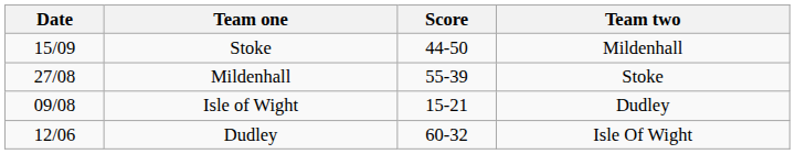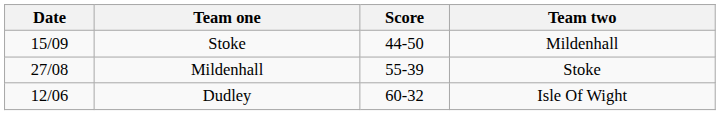 <table class="wikitable" style="text-align: center">
 <tr>
 <th width=80>Date</th>
 <th width=250>Team one</th>
 <th width=80>Score</th>
 <th width=250>Team two</th>
 </tr>
 <tr>
 <td>15/09</td>
 <td>Stoke</td>
 <td>44-50</td>
 <td>Mildenhall</td>
 </tr>
 <tr>
 <td>27/08</td>
 <td>Mildenhall</td>
 <td>55-39</td>
 <td>Stoke</td>
 </tr>
 <tr>
-<td>09/08</td>
-<td>Isle of Wight</td>
-<td>15-21</td>
-<td>Dudley</td>
-</tr>
-<tr>
 <td>12/06</td>
 <td>Dudley</td>
 <td>60-32</td>
 <td>Isle Of Wight</td>
 </tr>
 </table>
